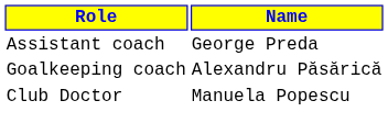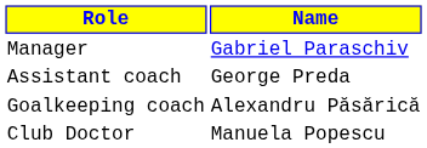 <table class="toccolours">
 <tr>
 <th style="background:#FFFF00;color:#0000FF;border:1px solid #0000FF;">Role</th>
 <th style="background:#FFFF00;color:#0000FF;border:1px solid #0000FF;">Name</th>
+</tr>
+<tr>
+<td>Manager</td>
+<td> <a href='#'>Gabriel Paraschiv</a></td>
 </tr>
 <tr>
 <td>Assistant coach</td>
 <td> George Preda</td>
 </tr>
 <tr>
 <td>Goalkeeping coach</td>
 <td> Alexandru Păsărică</td>
 </tr>
 <tr>
 <td>Club Doctor</td>
 <td> Manuela Popescu</td>
 </tr>
 </table>
